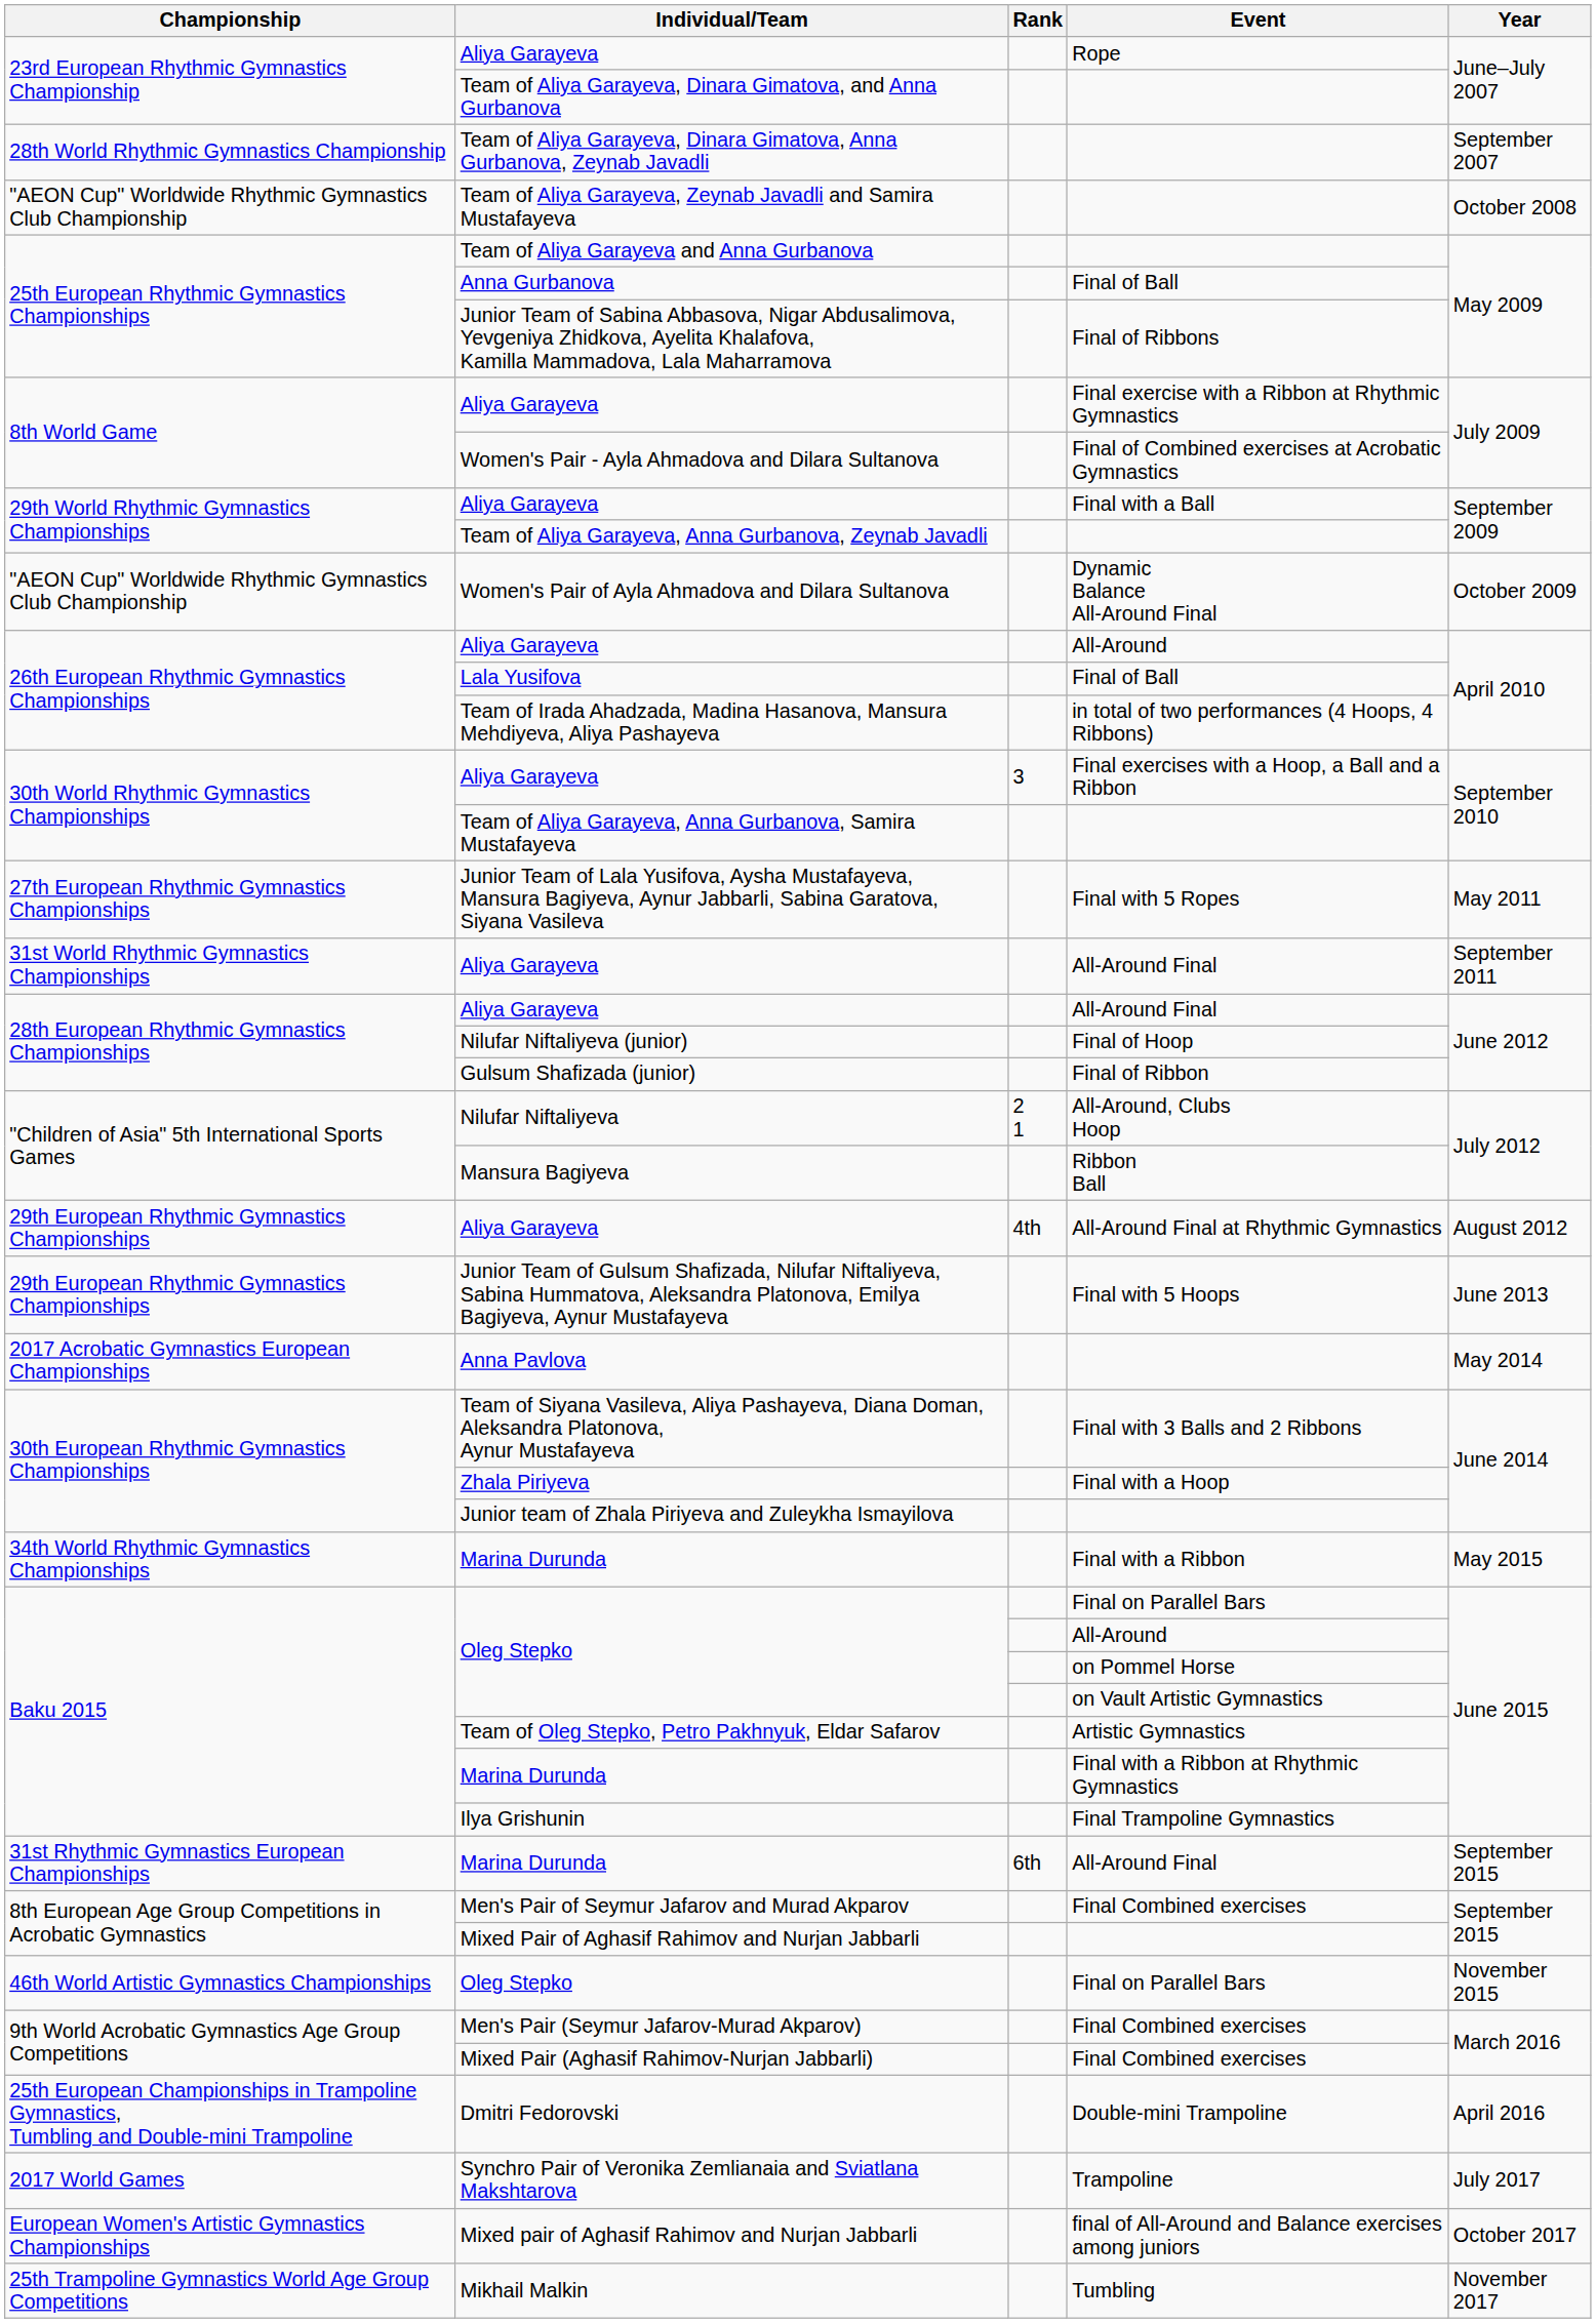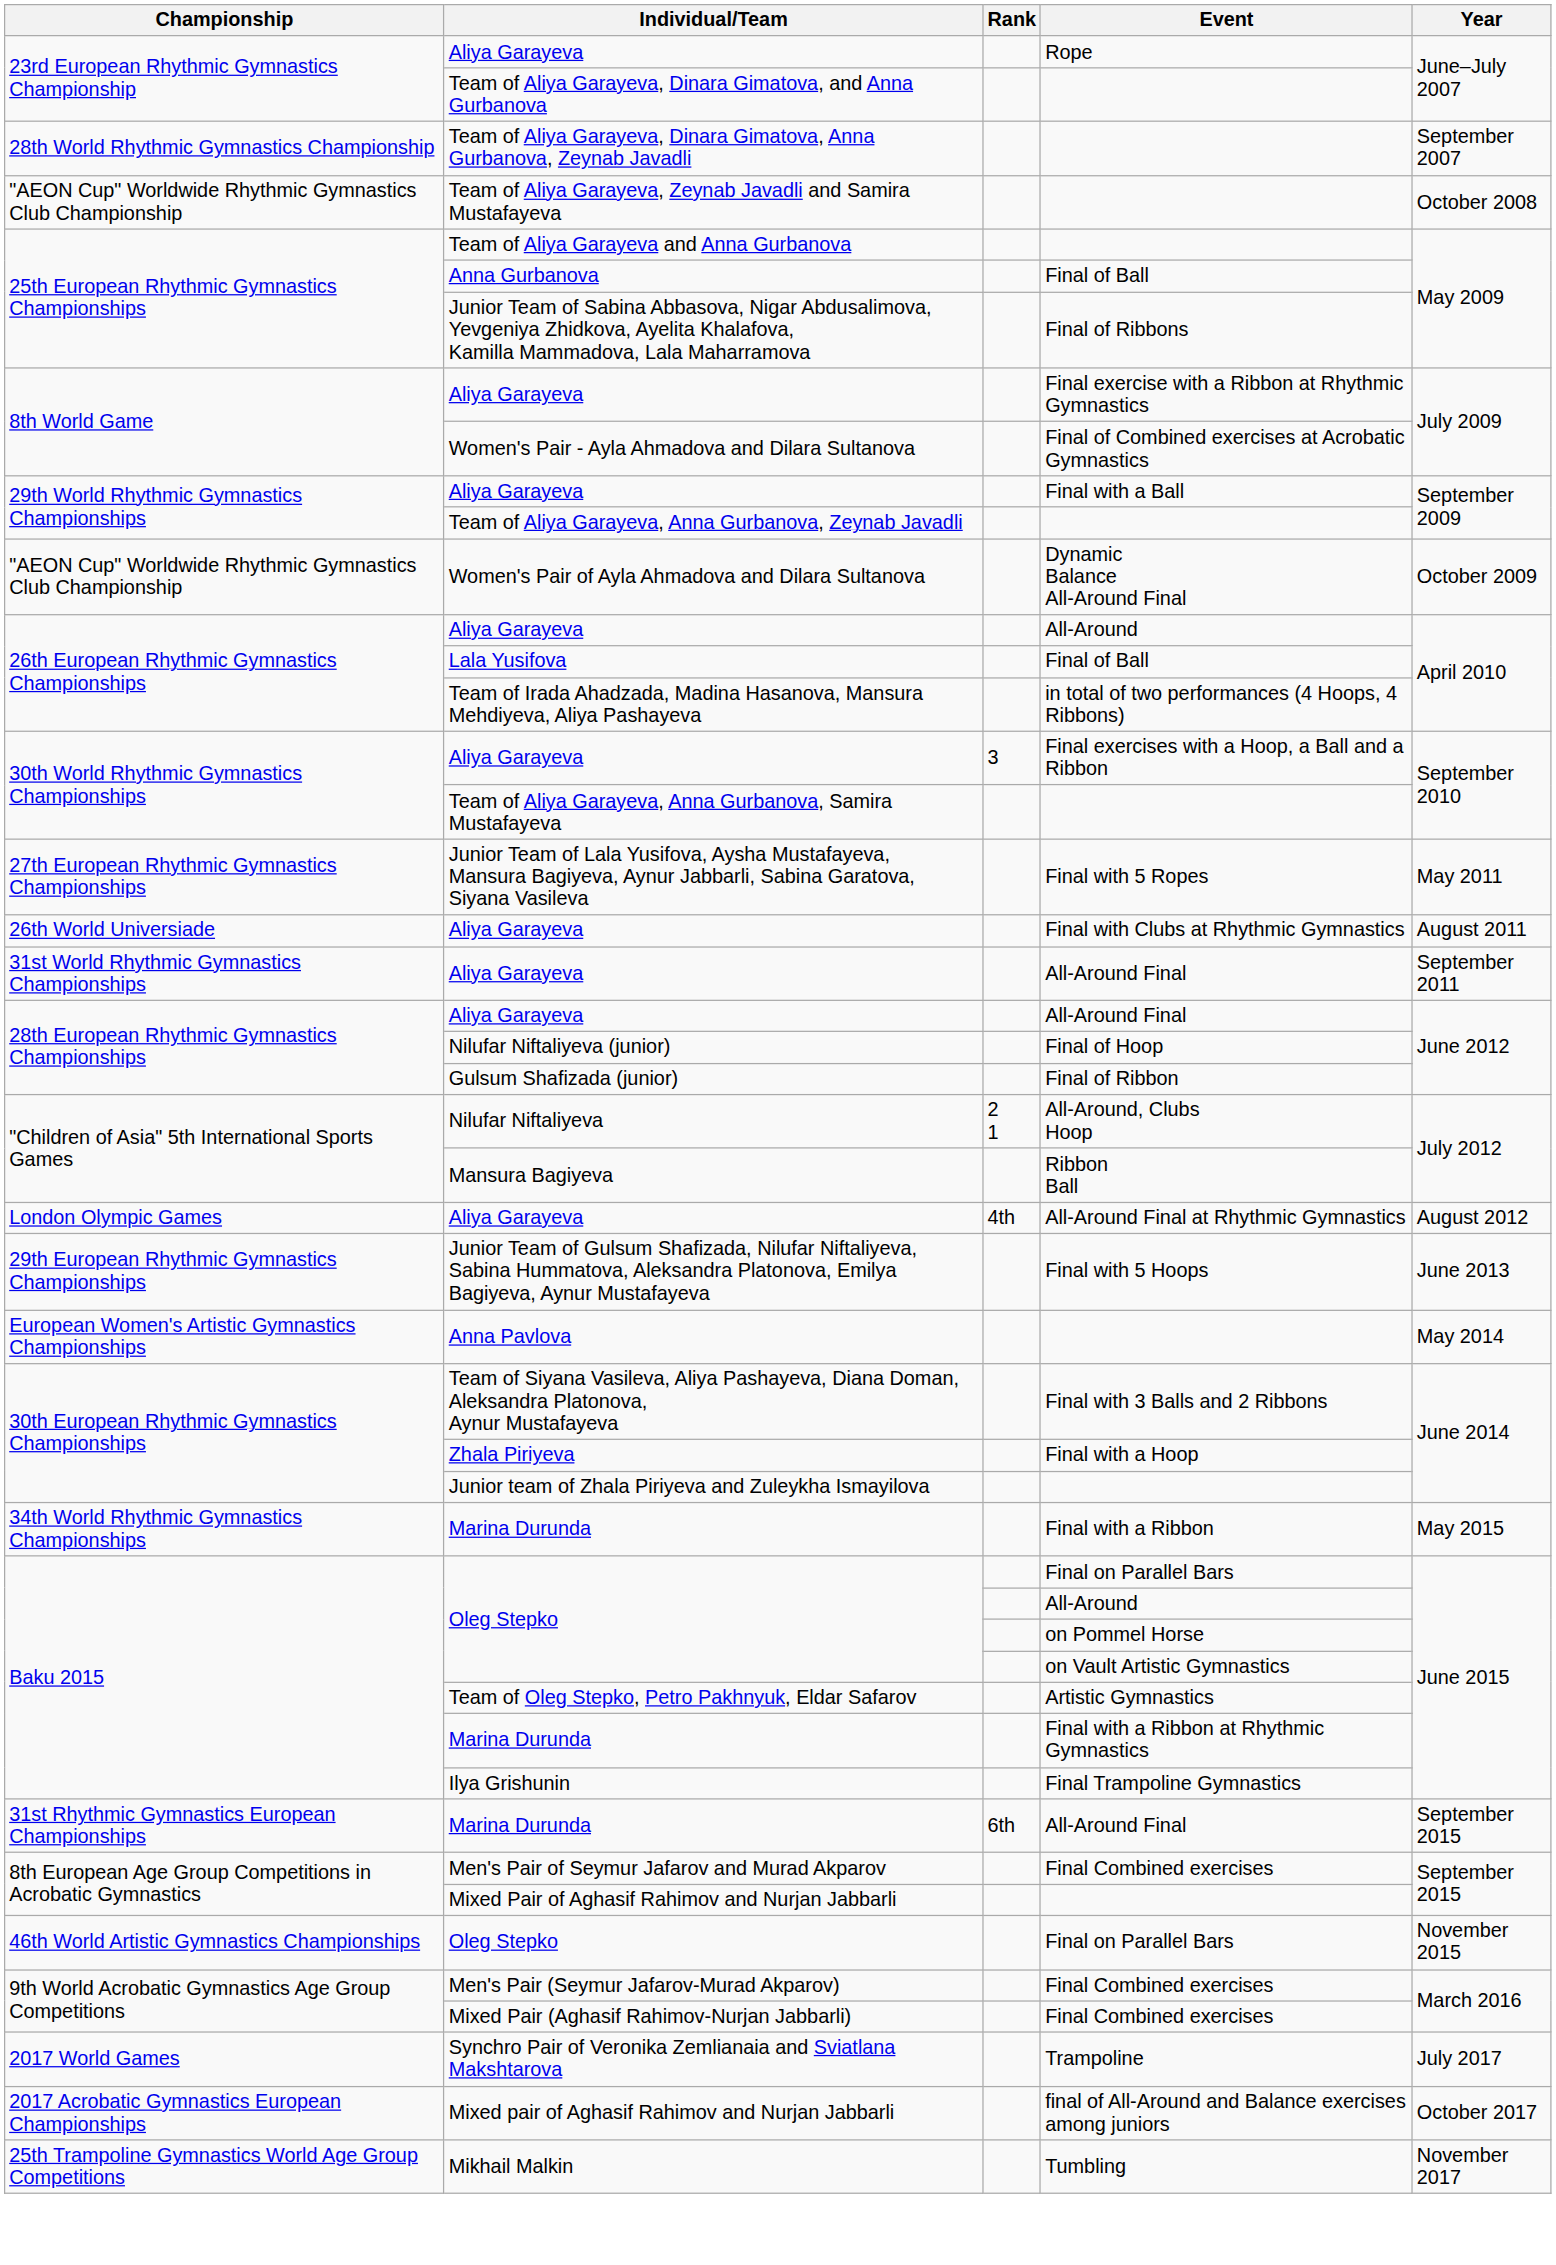 <table class="wikitable">
 <tr>
 <th>Championship</th>
 <th>Individual/Team</th>
 <th>Rank</th>
 <th>Event</th>
 <th>Year</th>
 </tr>
 <tr>
 <td rowspan="2"><a href='#'>23rd European Rhythmic Gymnastics Championship</a></td>
 <td><a href='#'>Aliya Garayeva</a></td>
 <td></td>
 <td>Rope</td>
 <td rowspan="2">June–July 2007</td>
 </tr>
 <tr>
 <td>Team of <a href='#'>Aliya Garayeva</a>, <a href='#'>Dinara Gimatova</a>, and <a href='#'>Anna Gurbanova</a></td>
 <td></td>
 <td></td>
 </tr>
 <tr>
 <td><a href='#'>28th World Rhythmic Gymnastics Championship</a></td>
 <td>Team of <a href='#'>Aliya Garayeva</a>, <a href='#'>Dinara Gimatova</a>, <a href='#'>Anna Gurbanova</a>, <a href='#'>Zeynab Javadli</a></td>
 <td></td>
 <td></td>
 <td>September 2007</td>
 </tr>
 <tr>
 <td>"AEON Cup" Worldwide Rhythmic Gymnastics Club Championship</td>
 <td>Team of <a href='#'>Aliya Garayeva</a>, <a href='#'>Zeynab Javadli</a> and Samira Mustafayeva</td>
 <td></td>
 <td></td>
 <td>October 2008</td>
 </tr>
 <tr>
 <td rowspan="3"><a href='#'>25th European Rhythmic Gymnastics Championships</a></td>
 <td>Team of <a href='#'>Aliya Garayeva</a> and <a href='#'>Anna Gurbanova</a></td>
 <td></td>
 <td></td>
 <td rowspan="3">May 2009</td>
 </tr>
 <tr>
 <td><a href='#'>Anna Gurbanova</a></td>
 <td></td>
 <td>Final of Ball</td>
 </tr>
 <tr>
 <td>Junior Team of Sabina Abbasova, Nigar Abdusalimova,<br>Yevgeniya Zhidkova, Ayelita Khalafova,<br>Kamilla Mammadova, Lala Maharramova</td>
 <td></td>
 <td>Final of Ribbons</td>
 </tr>
 <tr>
 <td rowspan="2"><a href='#'>8th World Game</a></td>
 <td><a href='#'>Aliya Garayeva</a></td>
 <td></td>
 <td>Final exercise with a Ribbon at Rhythmic Gymnastics</td>
 <td rowspan="2">July 2009</td>
 </tr>
 <tr>
 <td>Women's Pair - Ayla Ahmadova and Dilara Sultanova</td>
 <td></td>
 <td>Final of Combined exercises at Acrobatic Gymnastics</td>
 </tr>
 <tr>
 <td rowspan="2"><a href='#'>29th World Rhythmic Gymnastics Championships</a></td>
 <td><a href='#'>Aliya Garayeva</a></td>
 <td></td>
 <td>Final with a Ball</td>
 <td rowspan="2">September 2009</td>
 </tr>
 <tr>
 <td>Team of <a href='#'>Aliya Garayeva</a>, <a href='#'>Anna Gurbanova</a>, <a href='#'>Zeynab Javadli</a></td>
 <td></td>
 <td></td>
 </tr>
 <tr>
 <td>"AEON Cup" Worldwide Rhythmic Gymnastics Club Championship</td>
 <td>Women's Pair of Ayla Ahmadova and Dilara Sultanova</td>
 <td><br><br></td>
 <td>Dynamic<br>Balance<br>All-Around Final</td>
 <td>October 2009</td>
 </tr>
 <tr>
 <td rowspan="3"><a href='#'>26th European Rhythmic Gymnastics Championships</a></td>
 <td><a href='#'>Aliya Garayeva</a></td>
 <td></td>
 <td>All-Around</td>
 <td rowspan="3">April 2010</td>
 </tr>
 <tr>
 <td><a href='#'>Lala Yusifova</a></td>
 <td></td>
 <td>Final of Ball</td>
 </tr>
 <tr>
 <td>Team of Irada Ahadzada, Madina Hasanova, Mansura Mehdiyeva, Aliya Pashayeva</td>
 <td></td>
 <td>in total of two performances (4 Hoops, 4 Ribbons)</td>
 </tr>
 <tr>
 <td rowspan="2"><a href='#'>30th World Rhythmic Gymnastics Championships</a></td>
 <td><a href='#'>Aliya Garayeva</a></td>
 <td>3 </td>
 <td>Final exercises with a Hoop, a Ball and a Ribbon</td>
 <td rowspan="2">September 2010</td>
 </tr>
 <tr>
 <td>Team of <a href='#'>Aliya Garayeva</a>, <a href='#'>Anna Gurbanova</a>, Samira Mustafayeva</td>
 <td></td>
 <td></td>
 </tr>
 <tr>
 <td><a href='#'>27th European Rhythmic Gymnastics Championships</a></td>
 <td>Junior Team of Lala Yusifova, Aysha Mustafayeva,<br>Mansura Bagiyeva, Aynur Jabbarli, Sabina Garatova,<br>Siyana Vasileva</td>
 <td></td>
 <td>Final with 5 Ropes</td>
 <td>May 2011</td>
 </tr>
 <tr>
+<td><a href='#'>26th World Universiade</a></td>
+<td><a href='#'>Aliya Garayeva</a></td>
+<td></td>
+<td>Final with Clubs at Rhythmic Gymnastics</td>
+<td>August 2011</td>
+</tr>
+<tr>
 <td><a href='#'>31st World Rhythmic Gymnastics Championships</a></td>
 <td><a href='#'>Aliya Garayeva</a></td>
 <td></td>
 <td>All-Around Final</td>
 <td>September 2011</td>
 </tr>
 <tr>
 <td rowspan="3"><a href='#'>28th European Rhythmic Gymnastics Championships</a></td>
 <td><a href='#'>Aliya Garayeva</a></td>
 <td></td>
 <td>All-Around Final</td>
 <td rowspan="3">June 2012</td>
 </tr>
 <tr>
 <td>Nilufar Niftaliyeva (junior)</td>
 <td></td>
 <td>Final of Hoop</td>
 </tr>
 <tr>
 <td>Gulsum Shafizada (junior)</td>
 <td></td>
 <td>Final of Ribbon</td>
 </tr>
 <tr>
 <td rowspan="2">"Children of Asia" 5th International Sports Games</td>
 <td>Nilufar Niftaliyeva</td>
 <td>2 <br>1 </td>
 <td>All-Around, Clubs<br>Hoop</td>
 <td rowspan="2">July 2012</td>
 </tr>
 <tr>
 <td>Mansura Bagiyeva</td>
 <td><br></td>
 <td>Ribbon<br>Ball</td>
 </tr>
 <tr>
-<td><a href='#'>29th European  Rhythmic Gymnastics Championships</a></td>
+<td><a href='#'>London Olympic Games</a></td>
 <td><a href='#'>Aliya Garayeva</a></td>
 <td>4th</td>
 <td>All-Around Final at Rhythmic Gymnastics</td>
 <td>August 2012</td>
 </tr>
 <tr>
 <td><a href='#'>29th European  Rhythmic Gymnastics Championships</a></td>
 <td>Junior Team of Gulsum Shafizada, Nilufar Niftaliyeva,<br>Sabina  Hummatova, Aleksandra Platonova, Emilya Bagiyeva, Aynur Mustafayeva</td>
 <td></td>
 <td>Final with 5 Hoops</td>
 <td>June 2013</td>
 </tr>
 <tr>
-<td><a href='#'>2017 Acrobatic Gymnastics European Championships</a></td>
+<td><a href='#'>European Women's Artistic Gymnastics Championships</a></td>
 <td><a href='#'>Anna Pavlova</a></td>
 <td></td>
 <td></td>
 <td>May 2014</td>
 </tr>
 <tr>
 <td rowspan="3"><a href='#'>30th European  Rhythmic Gymnastics Championships</a></td>
 <td>Team of Siyana Vasileva, Aliya Pashayeva,  Diana Doman, Aleksandra Platonova,<br>Aynur Mustafayeva</td>
 <td></td>
 <td>Final with 3 Balls and 2 Ribbons</td>
 <td rowspan="3">June 2014</td>
 </tr>
 <tr>
 <td><a href='#'>Zhala Piriyeva</a></td>
 <td></td>
 <td>Final with a Hoop</td>
 </tr>
 <tr>
 <td>Junior team of Zhala Piriyeva and Zuleykha Ismayilova</td>
 <td></td>
 <td></td>
 </tr>
 <tr>
 <td><a href='#'>34th World Rhythmic Gymnastics Championships</a></td>
 <td><a href='#'>Marina Durunda</a></td>
 <td></td>
 <td>Final with a Ribbon</td>
 <td>May 2015</td>
 </tr>
 <tr>
 <td rowspan="7"><a href='#'>Baku 2015</a></td>
 <td rowspan="4"><a href='#'>Oleg Stepko</a></td>
 <td></td>
 <td>Final on Parallel Bars</td>
 <td rowspan="7">June 2015</td>
 </tr>
 <tr>
 <td></td>
 <td>All-Around</td>
 </tr>
 <tr>
 <td></td>
 <td>on Pommel Horse</td>
 </tr>
 <tr>
 <td></td>
 <td>on Vault  Artistic Gymnastics</td>
 </tr>
 <tr>
 <td>Team of <a href='#'>Oleg Stepko</a>, <a href='#'>Petro Pakhnyuk</a>, Eldar Safarov</td>
 <td></td>
 <td>Artistic Gymnastics</td>
 </tr>
 <tr>
 <td><a href='#'>Marina Durunda</a></td>
 <td></td>
 <td>Final with a Ribbon at Rhythmic  Gymnastics</td>
 </tr>
 <tr>
 <td>Ilya Grishunin</td>
 <td></td>
 <td>Final Trampoline Gymnastics</td>
 </tr>
 <tr>
 <td><a href='#'>31st Rhythmic  Gymnastics European Championships</a></td>
 <td><a href='#'>Marina Durunda</a></td>
 <td>6th</td>
 <td>All-Around Final</td>
 <td>September 2015</td>
 </tr>
 <tr>
 <td rowspan="2">8th European Age  Group Competitions in Acrobatic Gymnastics</td>
 <td>Men's Pair of Seymur Jafarov and Murad Akparov</td>
 <td></td>
 <td>Final Combined exercises</td>
 <td rowspan="2">September 2015</td>
 </tr>
 <tr>
 <td>Mixed Pair of Aghasif Rahimov and Nurjan Jabbarli</td>
 <td></td>
 <td></td>
 </tr>
 <tr>
 <td><a href='#'>46th World Artistic Gymnastics Championships</a></td>
 <td><a href='#'>Oleg Stepko</a></td>
 <td></td>
 <td>Final on Parallel Bars</td>
 <td>November 2015</td>
 </tr>
 <tr>
 <td rowspan="2">9th World Acrobatic Gymnastics Age Group Competitions</td>
 <td>Men's Pair (Seymur  Jafarov-Murad Akparov)</td>
 <td></td>
 <td>Final Combined exercises</td>
 <td rowspan="2">March 2016</td>
 </tr>
 <tr>
 <td>Mixed Pair (Aghasif  Rahimov-Nurjan Jabbarli)</td>
 <td></td>
 <td>Final Combined exercises</td>
 </tr>
 <tr>
-<td><a href='#'>25th European  Championships in Trampoline Gymnastics</a>,<br><a href='#'>Tumbling and Double-mini Trampoline</a></td>
-<td>Dmitri Fedorovski</td>
-<td></td>
-<td>Double-mini Trampoline</td>
-<td>April 2016</td>
-</tr>
-<tr>
 <td><a href='#'>2017 World Games</a></td>
 <td>Synchro Pair of Veronika Zemlianaia and <a href='#'>Sviatlana Makshtarova</a></td>
 <td></td>
 <td>Trampoline</td>
 <td>July 2017</td>
 </tr>
 <tr>
-<td><a href='#'>European Women's Artistic Gymnastics Championships</a></td>
+<td><a href='#'>2017 Acrobatic Gymnastics European Championships</a></td>
 <td>Mixed pair of Aghasif Rahimov and Nurjan Jabbarli</td>
 <td></td>
 <td>final of All-Around and Balance exercises among juniors</td>
 <td>October 2017</td>
 </tr>
 <tr>
 <td><a href='#'>25th Trampoline Gymnastics World Age Group Competitions</a></td>
 <td>Mikhail Malkin</td>
 <td></td>
 <td>Tumbling</td>
 <td>November 2017</td>
 </tr>
 </table>
